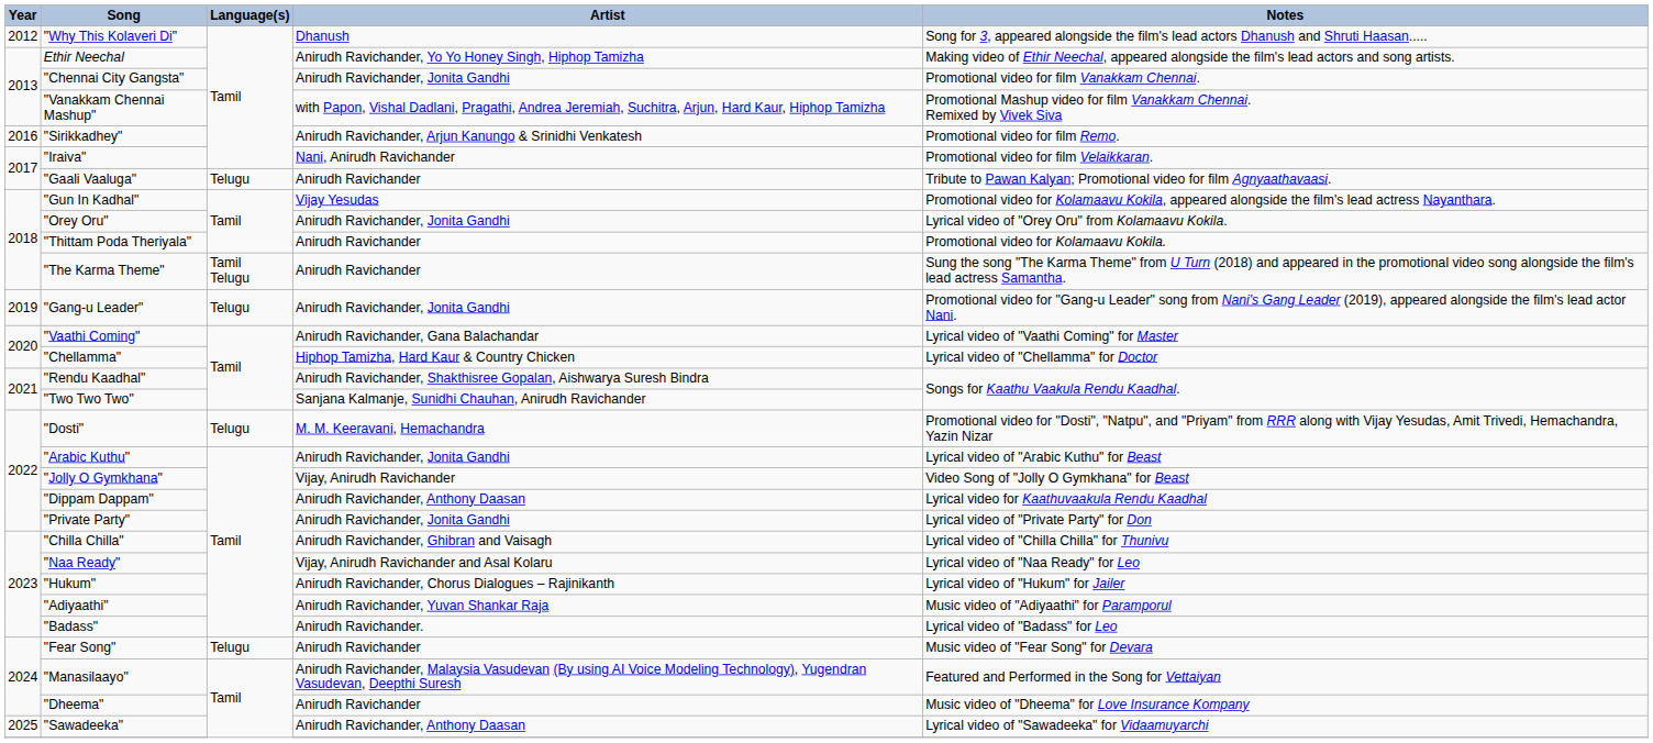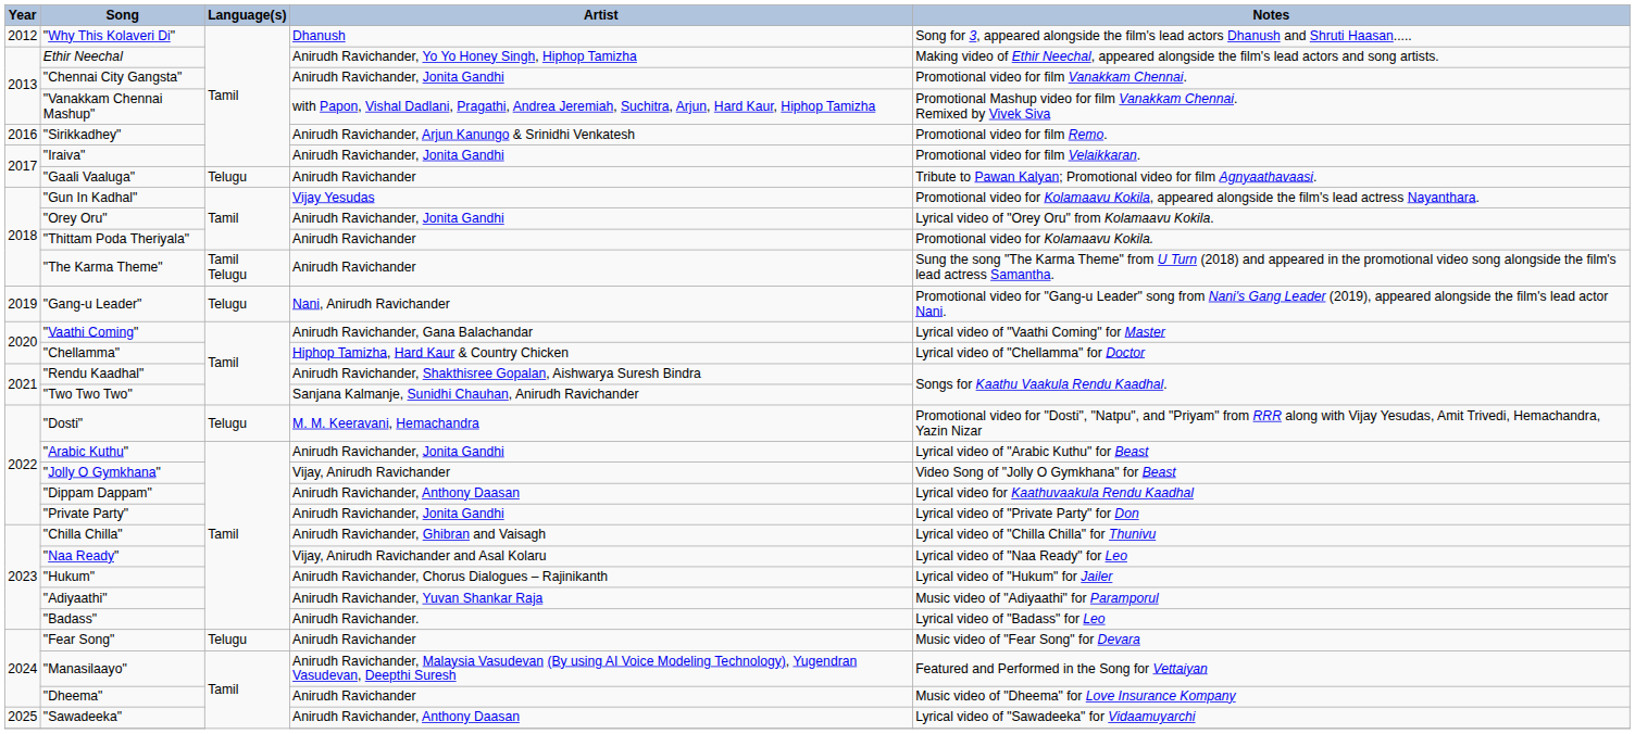 <table class="wikitable sortable sticky-header">
 <tr>
 <th style="background-color:#B0C4DE;" scope="col">Year</th>
 <th style="background-color:#B0C4DE;" scope="col">Song</th>
 <th style="background-color:#B0C4DE;" scope="col">Language(s)</th>
 <th style="background-color:#B0C4DE;" scope="col">Artist</th>
 <th style="background-color:#B0C4DE;" scope="col" class="unsortable">Notes</th>
 </tr>
 <tr>
 <td>2012</td>
 <td>"<a href='#'>Why This Kolaveri Di</a>"</td>
 <td rowspan="6">Tamil</td>
 <td><a href='#'>Dhanush</a></td>
 <td>Song for <a href='#'><em>3</em></a>, appeared alongside the film's lead actors <a href='#'>Dhanush</a> and <a href='#'>Shruti Haasan</a>.....</td>
 </tr>
 <tr>
 <td rowspan="3">2013</td>
 <td><em>Ethir Neechal</em></td>
 <td>Anirudh Ravichander, <a href='#'>Yo Yo Honey Singh</a>, <a href='#'>Hiphop Tamizha</a></td>
 <td>Making video of <em><a href='#'>Ethir Neechal</a></em>, appeared alongside the film's lead actors and song artists.</td>
 </tr>
 <tr>
 <td>"Chennai City Gangsta"</td>
 <td>Anirudh Ravichander, <a href='#'>Jonita Gandhi</a></td>
 <td>Promotional video for film <em><a href='#'>Vanakkam Chennai</a></em>.</td>
 </tr>
 <tr>
 <td>"Vanakkam Chennai Mashup"</td>
 <td>with <a href='#'>Papon</a>, <a href='#'>Vishal Dadlani</a>, <a href='#'>Pragathi</a>, <a href='#'>Andrea Jeremiah</a>, <a href='#'>Suchitra</a>, <a href='#'>Arjun</a>, <a href='#'>Hard Kaur</a>, <a href='#'>Hiphop Tamizha</a></td>
 <td>Promotional Mashup video for film <em><a href='#'>Vanakkam Chennai</a></em>.<br>Remixed by <a href='#'>Vivek Siva</a></td>
 </tr>
 <tr>
 <td>2016</td>
 <td>"Sirikkadhey"</td>
 <td>Anirudh Ravichander, <a href='#'>Arjun Kanungo</a> & Srinidhi Venkatesh</td>
 <td>Promotional video for film <a href='#'><em>Remo</em></a>.</td>
 </tr>
 <tr>
 <td rowspan="2">2017</td>
 <td>"Iraiva"</td>
-<td><a href='#'>Nani</a>, Anirudh Ravichander</td>
+<td>Anirudh Ravichander, <a href='#'>Jonita Gandhi</a></td>
 <td>Promotional video for film <a href='#'><em>Velaikkaran</em></a>.</td>
 </tr>
 <tr>
 <td>"Gaali Vaaluga"</td>
 <td>Telugu</td>
 <td>Anirudh Ravichander</td>
 <td>Tribute to <a href='#'>Pawan Kalyan</a>; Promotional video for film <em><a href='#'>Agnyaathavaasi</a></em>.</td>
 </tr>
 <tr>
 <td rowspan="4">2018</td>
 <td>"Gun In Kadhal"</td>
 <td rowspan="3">Tamil</td>
 <td><a href='#'>Vijay Yesudas</a></td>
 <td>Promotional video for <em><a href='#'>Kolamaavu Kokila</a></em>, appeared alongside the film's lead actress <a href='#'>Nayanthara</a>.</td>
 </tr>
 <tr>
 <td>"Orey Oru"</td>
 <td>Anirudh Ravichander, <a href='#'>Jonita Gandhi</a></td>
 <td>Lyrical video of "Orey Oru" from <em>Kolamaavu Kokila</em>.</td>
 </tr>
 <tr>
 <td>"Thittam Poda Theriyala"</td>
 <td>Anirudh Ravichander</td>
 <td>Promotional video for <em>Kolamaavu Kokila.</em></td>
 </tr>
 <tr>
 <td>"The Karma Theme"</td>
 <td>Tamil<br>Telugu</td>
 <td>Anirudh Ravichander</td>
 <td>Sung the song "The Karma Theme" from <a href='#'><em>U Turn</em></a>  (2018) and appeared in the promotional video song alongside the film's lead actress <a href='#'>Samantha</a>.</td>
 </tr>
 <tr>
 <td>2019</td>
 <td>"Gang-u Leader"</td>
 <td>Telugu</td>
-<td>Anirudh Ravichander, <a href='#'>Jonita Gandhi</a></td>
+<td><a href='#'>Nani</a>, Anirudh Ravichander</td>
 <td>Promotional video for "Gang-u Leader" song from <em><a href='#'>Nani's Gang Leader</a></em> (2019), appeared alongside the film's lead actor <a href='#'>Nani</a>.</td>
 </tr>
 <tr>
 <td rowspan="2">2020</td>
 <td>"<a href='#'>Vaathi Coming</a>"</td>
 <td rowspan="4">Tamil</td>
 <td>Anirudh Ravichander, Gana Balachandar</td>
 <td>Lyrical video of "Vaathi Coming" for <a href='#'><em>Master</em></a></td>
 </tr>
 <tr>
 <td>"Chellamma"</td>
 <td><a href='#'>Hiphop Tamizha</a>, <a href='#'>Hard Kaur</a> & Country Chicken</td>
 <td>Lyrical video of "Chellamma" for <em><a href='#'>Doctor</a></em></td>
 </tr>
 <tr>
 <td rowspan="2">2021</td>
 <td>"Rendu Kaadhal"</td>
 <td>Anirudh Ravichander, <a href='#'>Shakthisree Gopalan</a>, Aishwarya Suresh Bindra</td>
 <td rowspan="2">Songs for <em><a href='#'>Kaathu Vaakula Rendu Kaadhal</a></em>.</td>
 </tr>
 <tr>
 <td>"Two Two Two"</td>
 <td>Sanjana Kalmanje, <a href='#'>Sunidhi Chauhan</a>, Anirudh Ravichander</td>
 </tr>
 <tr>
 <td rowspan="5">2022</td>
 <td>"Dosti"</td>
 <td>Telugu</td>
 <td><a href='#'>M. M. Keeravani</a>, <a href='#'>Hemachandra</a></td>
 <td>Promotional video for "Dosti", "Natpu", and "Priyam" from <a href='#'><em>RRR</em></a> along with Vijay Yesudas, Amit Trivedi, Hemachandra, Yazin Nizar</td>
 </tr>
 <tr>
 <td>"<a href='#'>Arabic Kuthu</a>"</td>
 <td rowspan="9">Tamil</td>
 <td>Anirudh Ravichander, <a href='#'>Jonita Gandhi</a></td>
 <td>Lyrical video of "Arabic Kuthu" for <em><a href='#'>Beast</a></em></td>
 </tr>
 <tr>
 <td>"<a href='#'>Jolly O Gymkhana</a>"</td>
 <td>Vijay, Anirudh Ravichander</td>
 <td>Video Song of "Jolly O Gymkhana" for <a href='#'><em>Beast</em></a></td>
 </tr>
 <tr>
 <td>"Dippam Dappam"</td>
 <td>Anirudh Ravichander, <a href='#'>Anthony Daasan</a></td>
 <td>Lyrical video for <em><a href='#'>Kaathuvaakula Rendu Kaadhal</a></em></td>
 </tr>
 <tr>
 <td>"Private Party"</td>
 <td>Anirudh Ravichander, <a href='#'>Jonita Gandhi</a></td>
 <td>Lyrical video of "Private Party" for <em><a href='#'>Don</a></em></td>
 </tr>
 <tr>
 <td rowspan="5">2023</td>
 <td>"Chilla Chilla"</td>
 <td>Anirudh Ravichander, <a href='#'>Ghibran</a> and Vaisagh</td>
 <td>Lyrical video of "Chilla Chilla" for <em><a href='#'>Thunivu</a></em></td>
 </tr>
 <tr>
 <td>"<a href='#'>Naa Ready</a>"</td>
 <td>Vijay, Anirudh Ravichander and Asal Kolaru</td>
 <td>Lyrical video of "Naa Ready" for <em><a href='#'>Leo</a></em></td>
 </tr>
 <tr>
 <td>"Hukum"</td>
 <td>Anirudh Ravichander, Chorus Dialogues – Rajinikanth</td>
 <td>Lyrical video of "Hukum" for <em><a href='#'>Jailer</a></em></td>
 </tr>
 <tr>
 <td>"Adiyaathi"</td>
 <td>Anirudh Ravichander, <a href='#'>Yuvan Shankar Raja</a></td>
 <td>Music video of "Adiyaathi" for <em><a href='#'>Paramporul</a></em></td>
 </tr>
 <tr>
 <td>"Badass"</td>
 <td>Anirudh Ravichander.</td>
 <td>Lyrical video of "Badass" for <em><a href='#'>Leo</a></em></td>
 </tr>
 <tr>
 <td rowspan="3">2024</td>
 <td>"Fear Song"</td>
 <td>Telugu</td>
 <td>Anirudh Ravichander</td>
 <td>Music video of "Fear Song" for <em><a href='#'>Devara</a></em></td>
 </tr>
 <tr>
 <td>"Manasilaayo"</td>
 <td rowspan="5">Tamil</td>
 <td>Anirudh Ravichander, <a href='#'>Malaysia Vasudevan</a> <a href='#'>(By using AI Voice Modeling Technology)</a>, <a href='#'>Yugendran Vasudevan</a>, <a href='#'>Deepthi Suresh</a></td>
 <td>Featured and Performed in the Song for <em><a href='#'>Vettaiyan</a></em></td>
 </tr>
 <tr>
 <td>"Dheema"</td>
 <td>Anirudh Ravichander</td>
 <td>Music video of "Dheema" for <em><a href='#'>Love Insurance Kompany</a></em></td>
 </tr>
 <tr>
 <td rowspan="1">2025</td>
 <td>"Sawadeeka"</td>
 <td>Anirudh Ravichander, <a href='#'>Anthony Daasan</a></td>
 <td>Lyrical video of "Sawadeeka" for <em><a href='#'>Vidaamuyarchi</a></em></td>
 </tr>
 <tr>
 </tr>
 </table>
